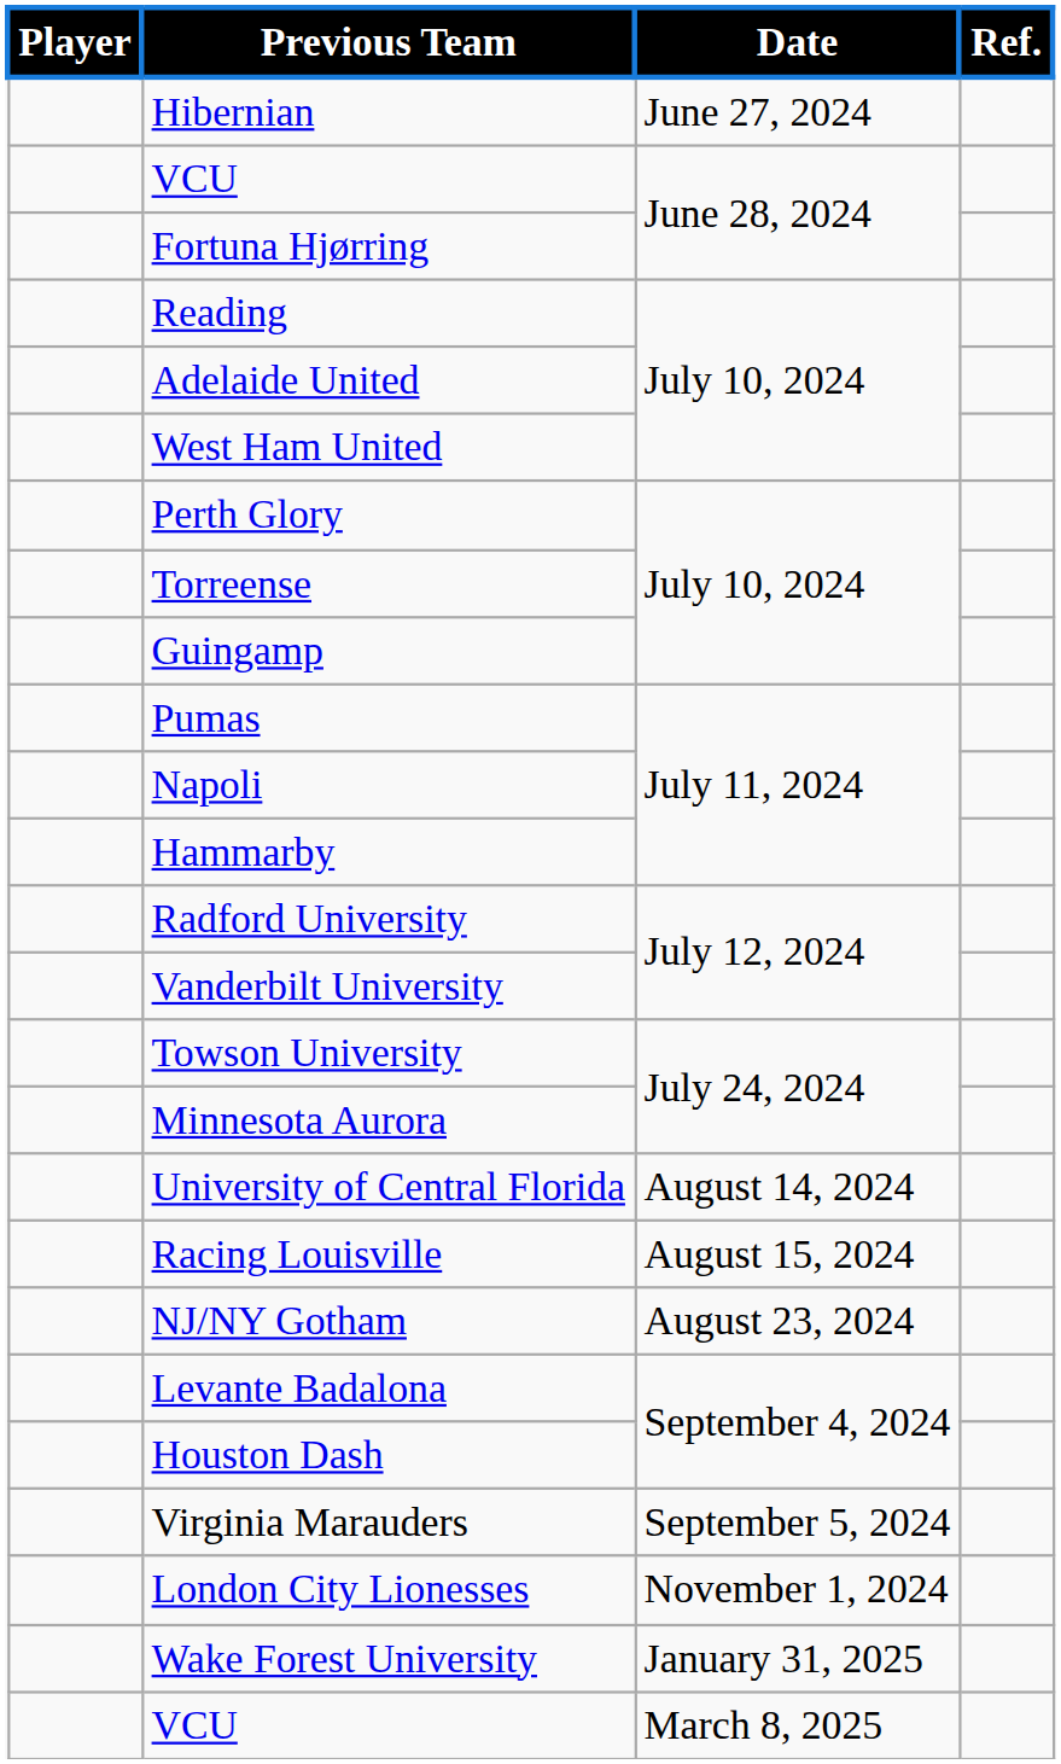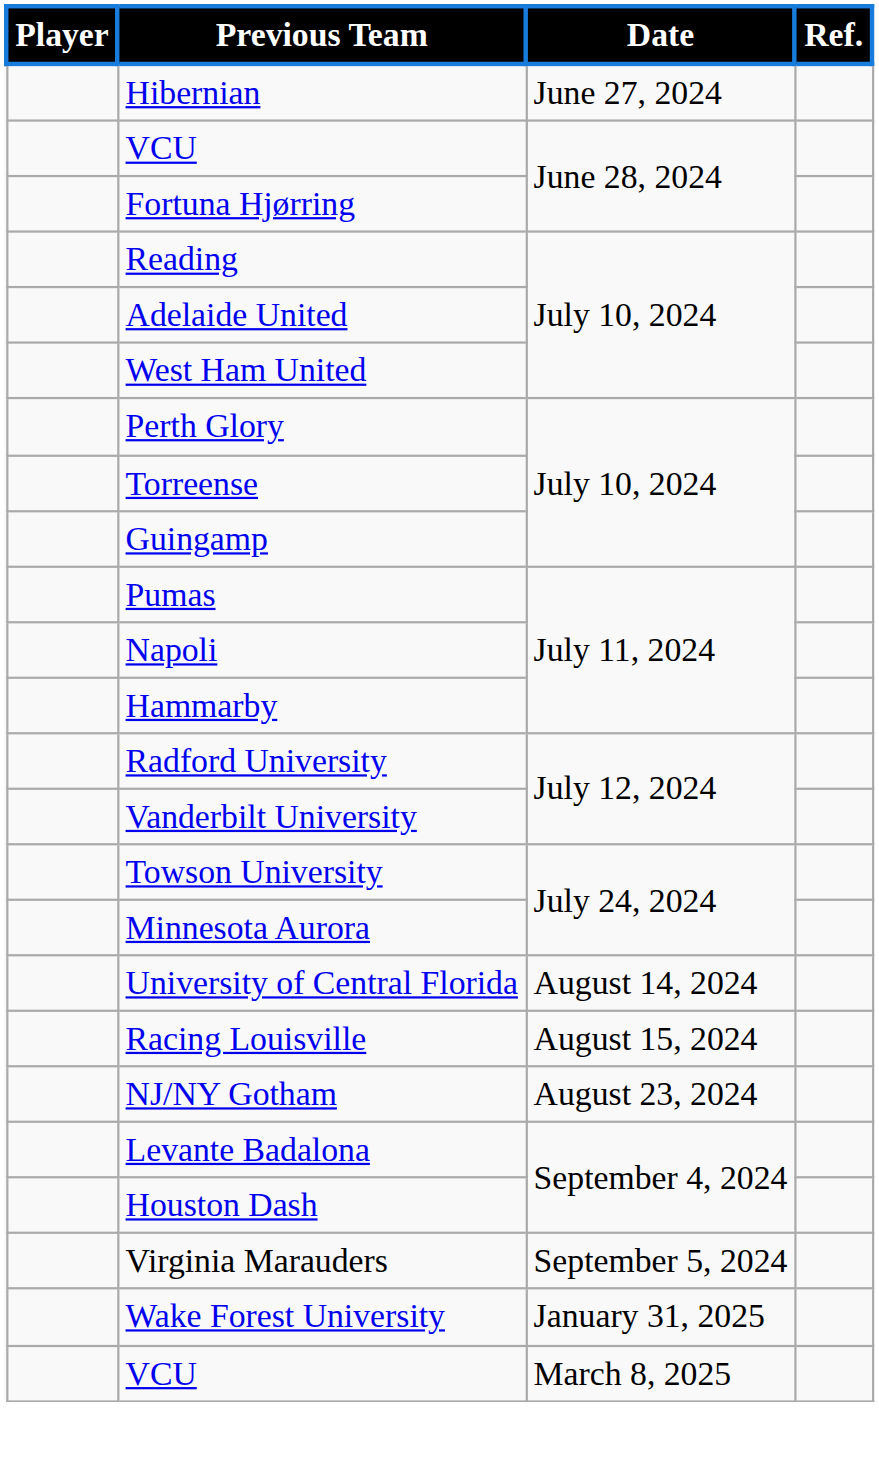 <table class="wikitable" style="text-align:left; font-size:95%;">
 <tr>
 <th style="background:#000000; color:#FFFFFF; border:2px solid #187cdc;">Player</th>
 <th style="background:#000000; color:#FFFFFF; border:2px solid #187cdc;">Previous Team</th>
 <th style="background:#000000; color:#FFFFFF; border:2px solid #187cdc;">Date</th>
 <th style="background:#000000; color:#FFFFFF; border:2px solid #187cdc;">Ref.</th>
 </tr>
 <tr>
 <td></td>
 <td> <a href='#'>Hibernian</a></td>
 <td>June 27, 2024</td>
 <td align=center></td>
 </tr>
 <tr>
 <td></td>
 <td> <a href='#'>VCU</a></td>
 <td rowspan="2">June 28, 2024</td>
 <td align=center></td>
 </tr>
 <tr>
 <td></td>
 <td> <a href='#'>Fortuna Hjørring</a></td>
 <td align=center></td>
 </tr>
 <tr>
 <td></td>
 <td> <a href='#'>Reading</a></td>
 <td rowspan="3">July 10, 2024</td>
 <td align=center></td>
 </tr>
 <tr>
 <td></td>
 <td> <a href='#'>Adelaide United</a></td>
 <td align=center></td>
 </tr>
 <tr>
 <td></td>
 <td> <a href='#'>West Ham United</a></td>
 <td align=center></td>
 </tr>
 <tr>
 <td></td>
 <td> <a href='#'>Perth Glory</a></td>
 <td rowspan="3">July 10, 2024</td>
 <td align=center></td>
 </tr>
 <tr>
 <td></td>
 <td> <a href='#'>Torreense</a></td>
 <td align=center></td>
 </tr>
 <tr>
 <td></td>
 <td> <a href='#'>Guingamp</a></td>
 <td align=center></td>
 </tr>
 <tr>
 <td></td>
 <td> <a href='#'>Pumas</a></td>
 <td rowspan="3">July 11, 2024</td>
 <td align=center></td>
 </tr>
 <tr>
 <td></td>
 <td> <a href='#'>Napoli</a></td>
 <td align=center></td>
 </tr>
 <tr>
 <td></td>
 <td> <a href='#'>Hammarby</a></td>
 <td align=center></td>
 </tr>
 <tr>
 <td></td>
 <td> <a href='#'>Radford University</a></td>
 <td rowspan="2">July 12, 2024</td>
 <td align=center></td>
 </tr>
 <tr>
 <td></td>
 <td> <a href='#'>Vanderbilt University</a></td>
 <td align=center></td>
 </tr>
 <tr>
 <td></td>
 <td> <a href='#'>Towson University</a></td>
 <td rowspan="2">July 24, 2024</td>
 <td align=center></td>
 </tr>
 <tr>
 <td></td>
 <td> <a href='#'>Minnesota Aurora</a></td>
 <td align=center></td>
 </tr>
 <tr>
 <td></td>
 <td> <a href='#'>University of Central Florida</a></td>
 <td>August 14, 2024</td>
 <td align=center></td>
 </tr>
 <tr>
 <td></td>
 <td> <a href='#'>Racing Louisville</a></td>
 <td>August 15, 2024</td>
 <td align=center></td>
 </tr>
 <tr>
 <td></td>
 <td> <a href='#'>NJ/NY Gotham</a></td>
 <td>August 23, 2024</td>
 <td align=center></td>
 </tr>
 <tr>
 <td></td>
 <td> <a href='#'>Levante Badalona</a></td>
 <td rowspan="2">September 4, 2024</td>
 <td align=center></td>
 </tr>
 <tr>
 <td></td>
 <td> <a href='#'>Houston Dash</a></td>
 <td align=center></td>
 </tr>
 <tr>
 <td></td>
 <td> Virginia Marauders</td>
 <td>September 5, 2024</td>
 <td align=center></td>
 </tr>
 <tr>
 <td></td>
-<td> <a href='#'>London City Lionesses</a></td>
-<td>November 1, 2024</td>
-<td align=center></td>
-</tr>
-<tr>
-<td></td>
 <td> <a href='#'>Wake Forest University</a></td>
 <td>January 31, 2025</td>
 <td align=center></td>
 </tr>
 <tr>
 <td></td>
 <td> <a href='#'>VCU</a></td>
 <td>March 8, 2025</td>
 <td align=center></td>
 </tr>
 </table>
